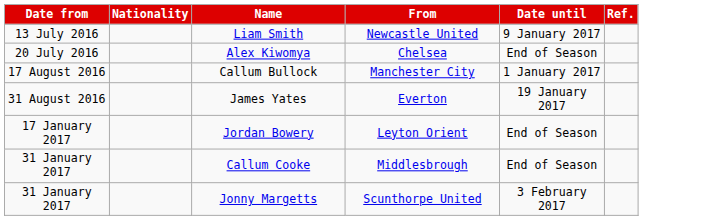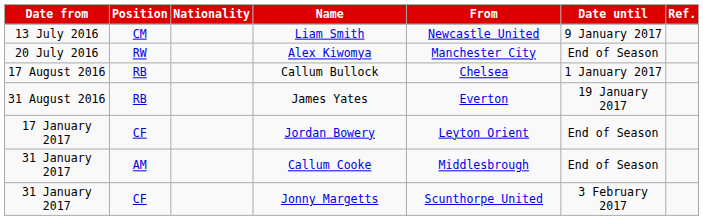 <table class="wikitable"  style="text-align:center; font-size:90%; ">
 <tr>
 <th style="background:#DD0000; color:#FFFFFF; width:100px;">Date from</th>
+<th style="background:#DD0000; color:#FFFFFF; width:50px;">Position</th>
 <th style="background:#DD0000; color:#FFFFFF; width:50px;">Nationality</th>
 <th style="background:#DD0000; color:#FFFFFF; width:150px;">Name</th>
 <th style="background:#DD0000; color:#FFFFFF; width:150px;">From</th>
 <th style="background:#DD0000; color:#FFFFFF; width:100px;">Date until</th>
 <th style="background:#DD0000; color:#FFFFFF; width:25px;">Ref.</th>
 </tr>
 <tr>
 <td>13 July 2016</td>
+<td><a href='#'>CM</a></td>
 <td></td>
 <td><a href='#'>Liam Smith</a></td>
 <td><a href='#'>Newcastle United</a></td>
 <td>9 January 2017</td>
 <td></td>
 </tr>
 <tr>
 <td>20 July 2016</td>
+<td><a href='#'>RW</a></td>
 <td></td>
 <td><a href='#'>Alex Kiwomya</a></td>
-<td><a href='#'>Chelsea</a></td>
+<td><a href='#'>Manchester City</a></td>
 <td>End of Season</td>
 <td></td>
 </tr>
 <tr>
 <td>17 August 2016</td>
+<td><a href='#'>RB</a></td>
 <td></td>
 <td>Callum Bullock</td>
-<td><a href='#'>Manchester City</a></td>
+<td><a href='#'>Chelsea</a></td>
 <td>1 January 2017</td>
 <td></td>
 </tr>
 <tr>
 <td>31 August 2016</td>
+<td><a href='#'>RB</a></td>
 <td></td>
 <td>James Yates</td>
 <td><a href='#'>Everton</a></td>
 <td>19 January 2017</td>
 <td></td>
 </tr>
 <tr>
 <td>17 January 2017</td>
+<td><a href='#'>CF</a></td>
 <td></td>
 <td><a href='#'>Jordan Bowery</a></td>
 <td><a href='#'>Leyton Orient</a></td>
 <td>End of Season</td>
 <td></td>
 </tr>
 <tr>
 <td>31 January 2017</td>
+<td><a href='#'>AM</a></td>
 <td></td>
 <td><a href='#'>Callum Cooke</a></td>
 <td><a href='#'>Middlesbrough</a></td>
 <td>End of Season</td>
 <td></td>
 </tr>
 <tr>
 <td>31 January 2017</td>
+<td><a href='#'>CF</a></td>
 <td></td>
 <td><a href='#'>Jonny Margetts</a></td>
 <td><a href='#'>Scunthorpe United</a></td>
 <td>3 February 2017</td>
 <td></td>
 </tr>
 </table>
